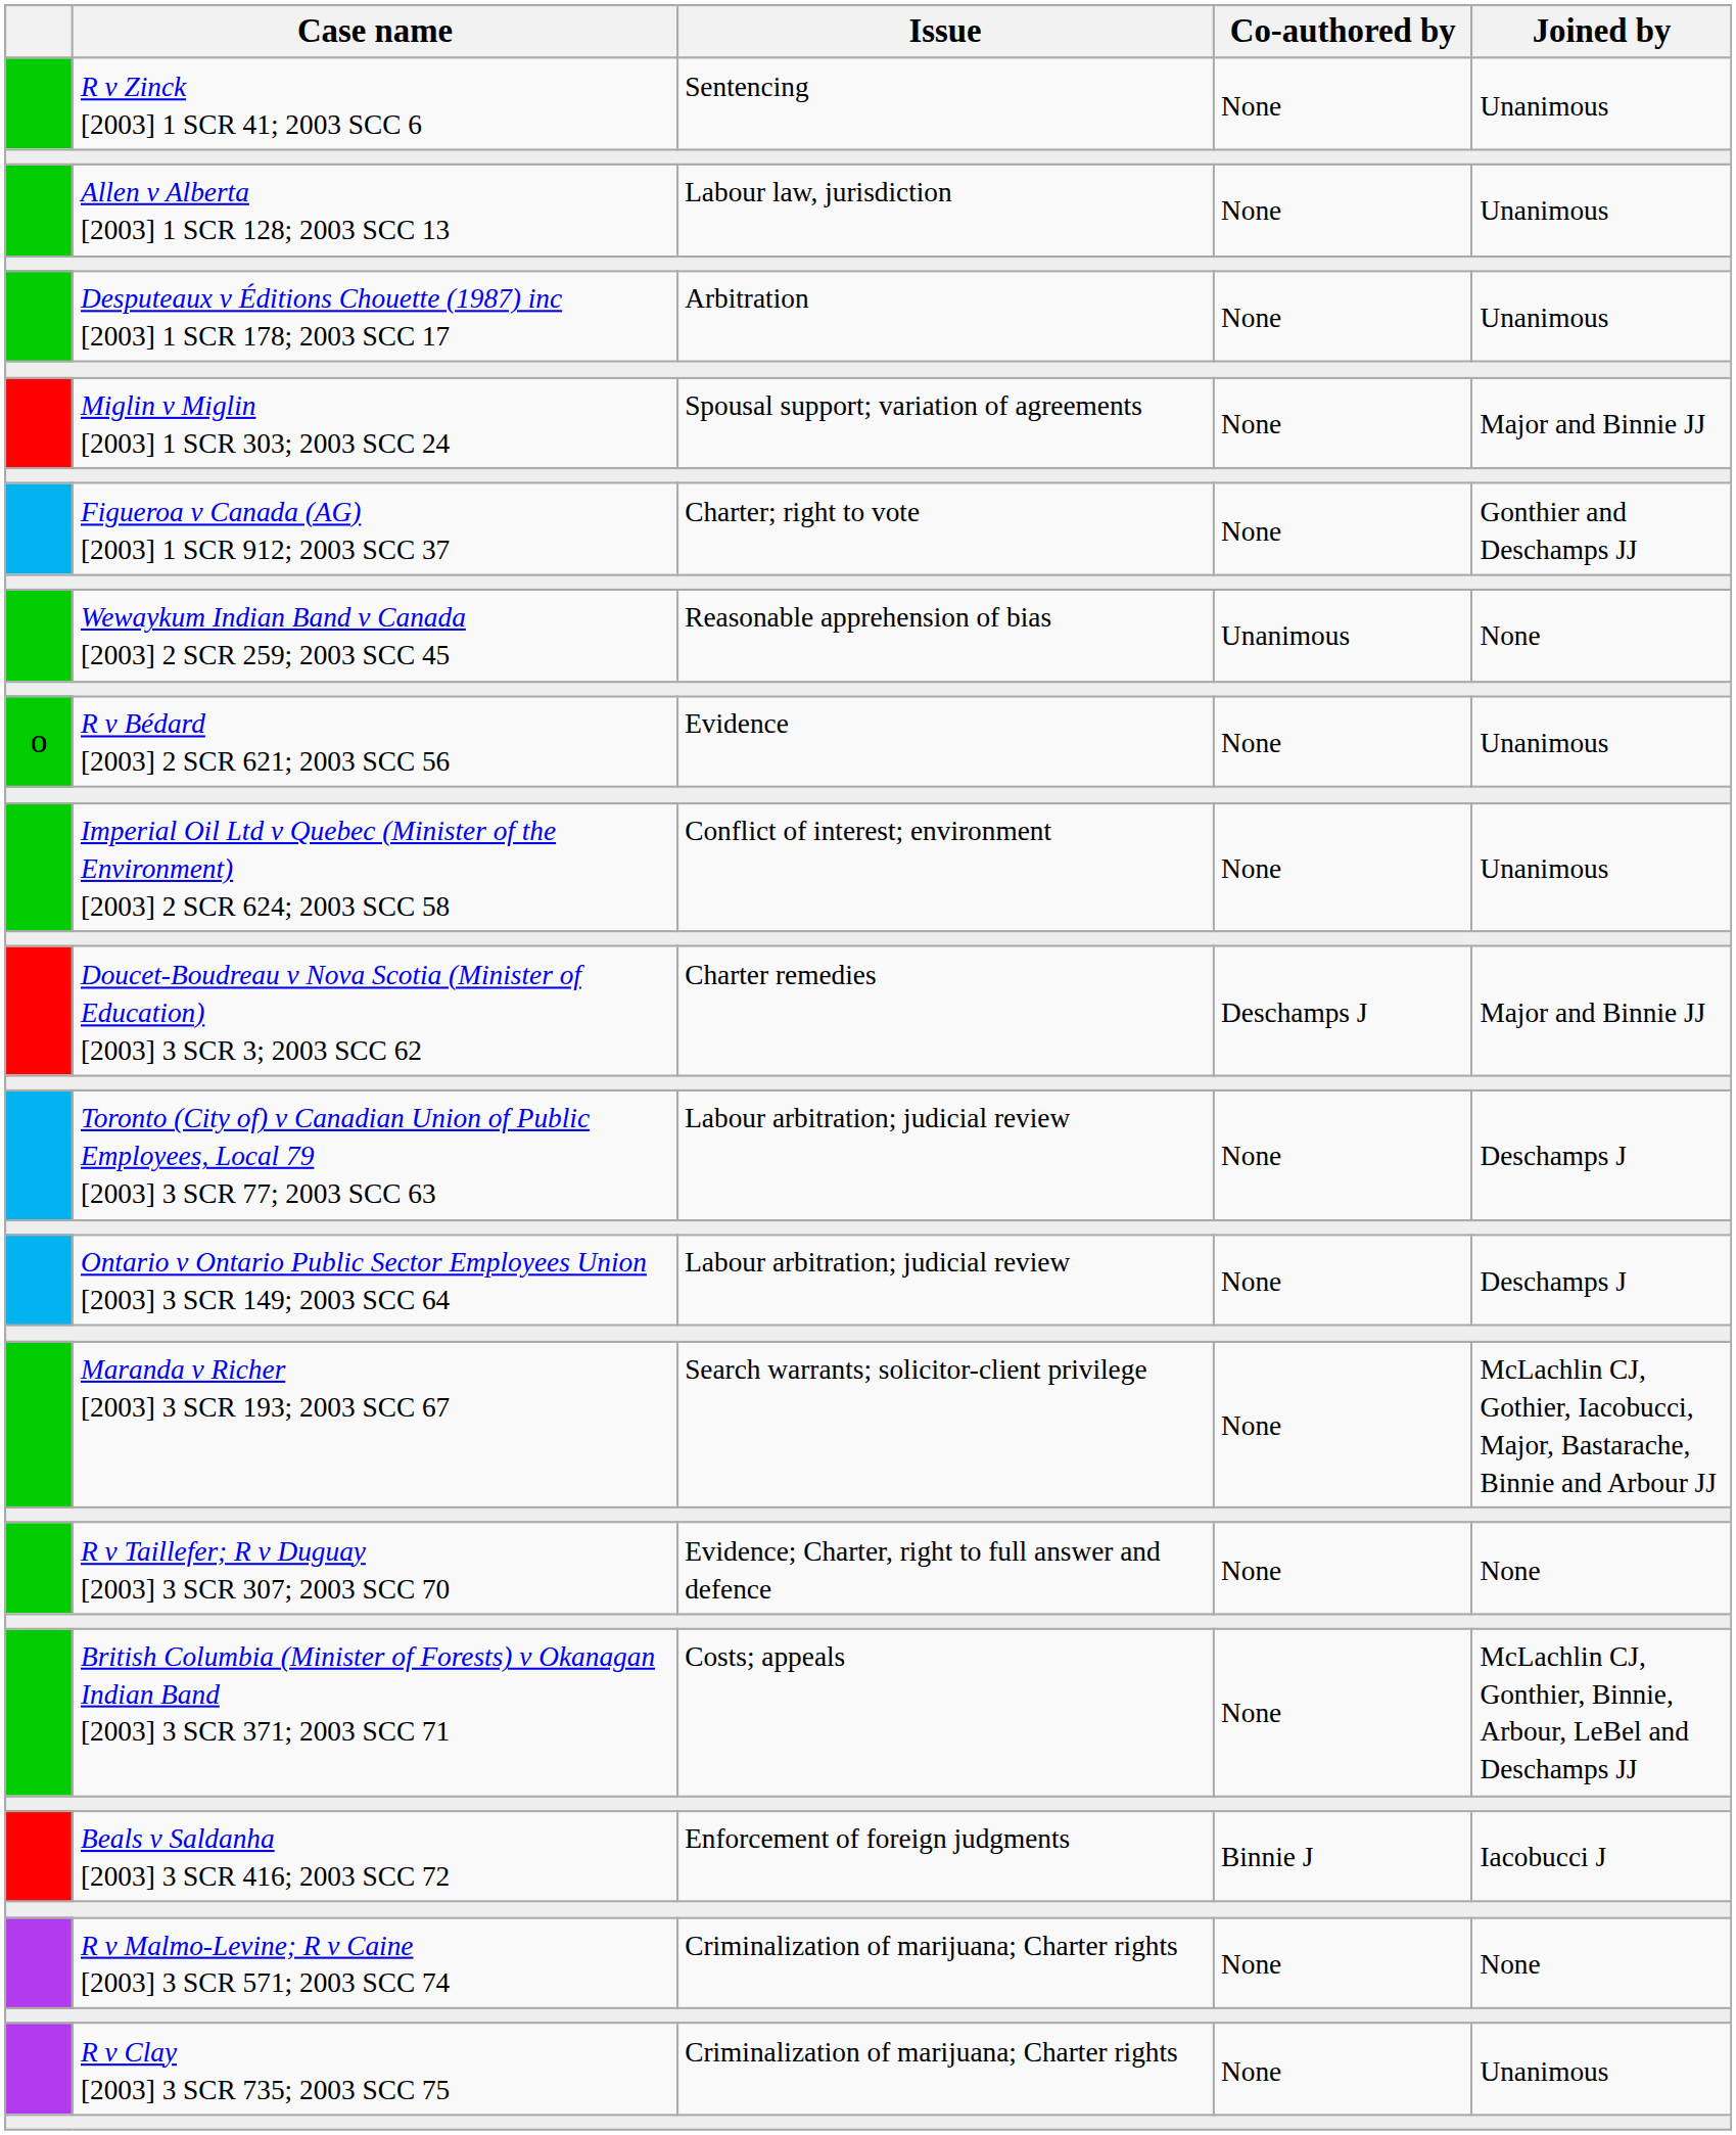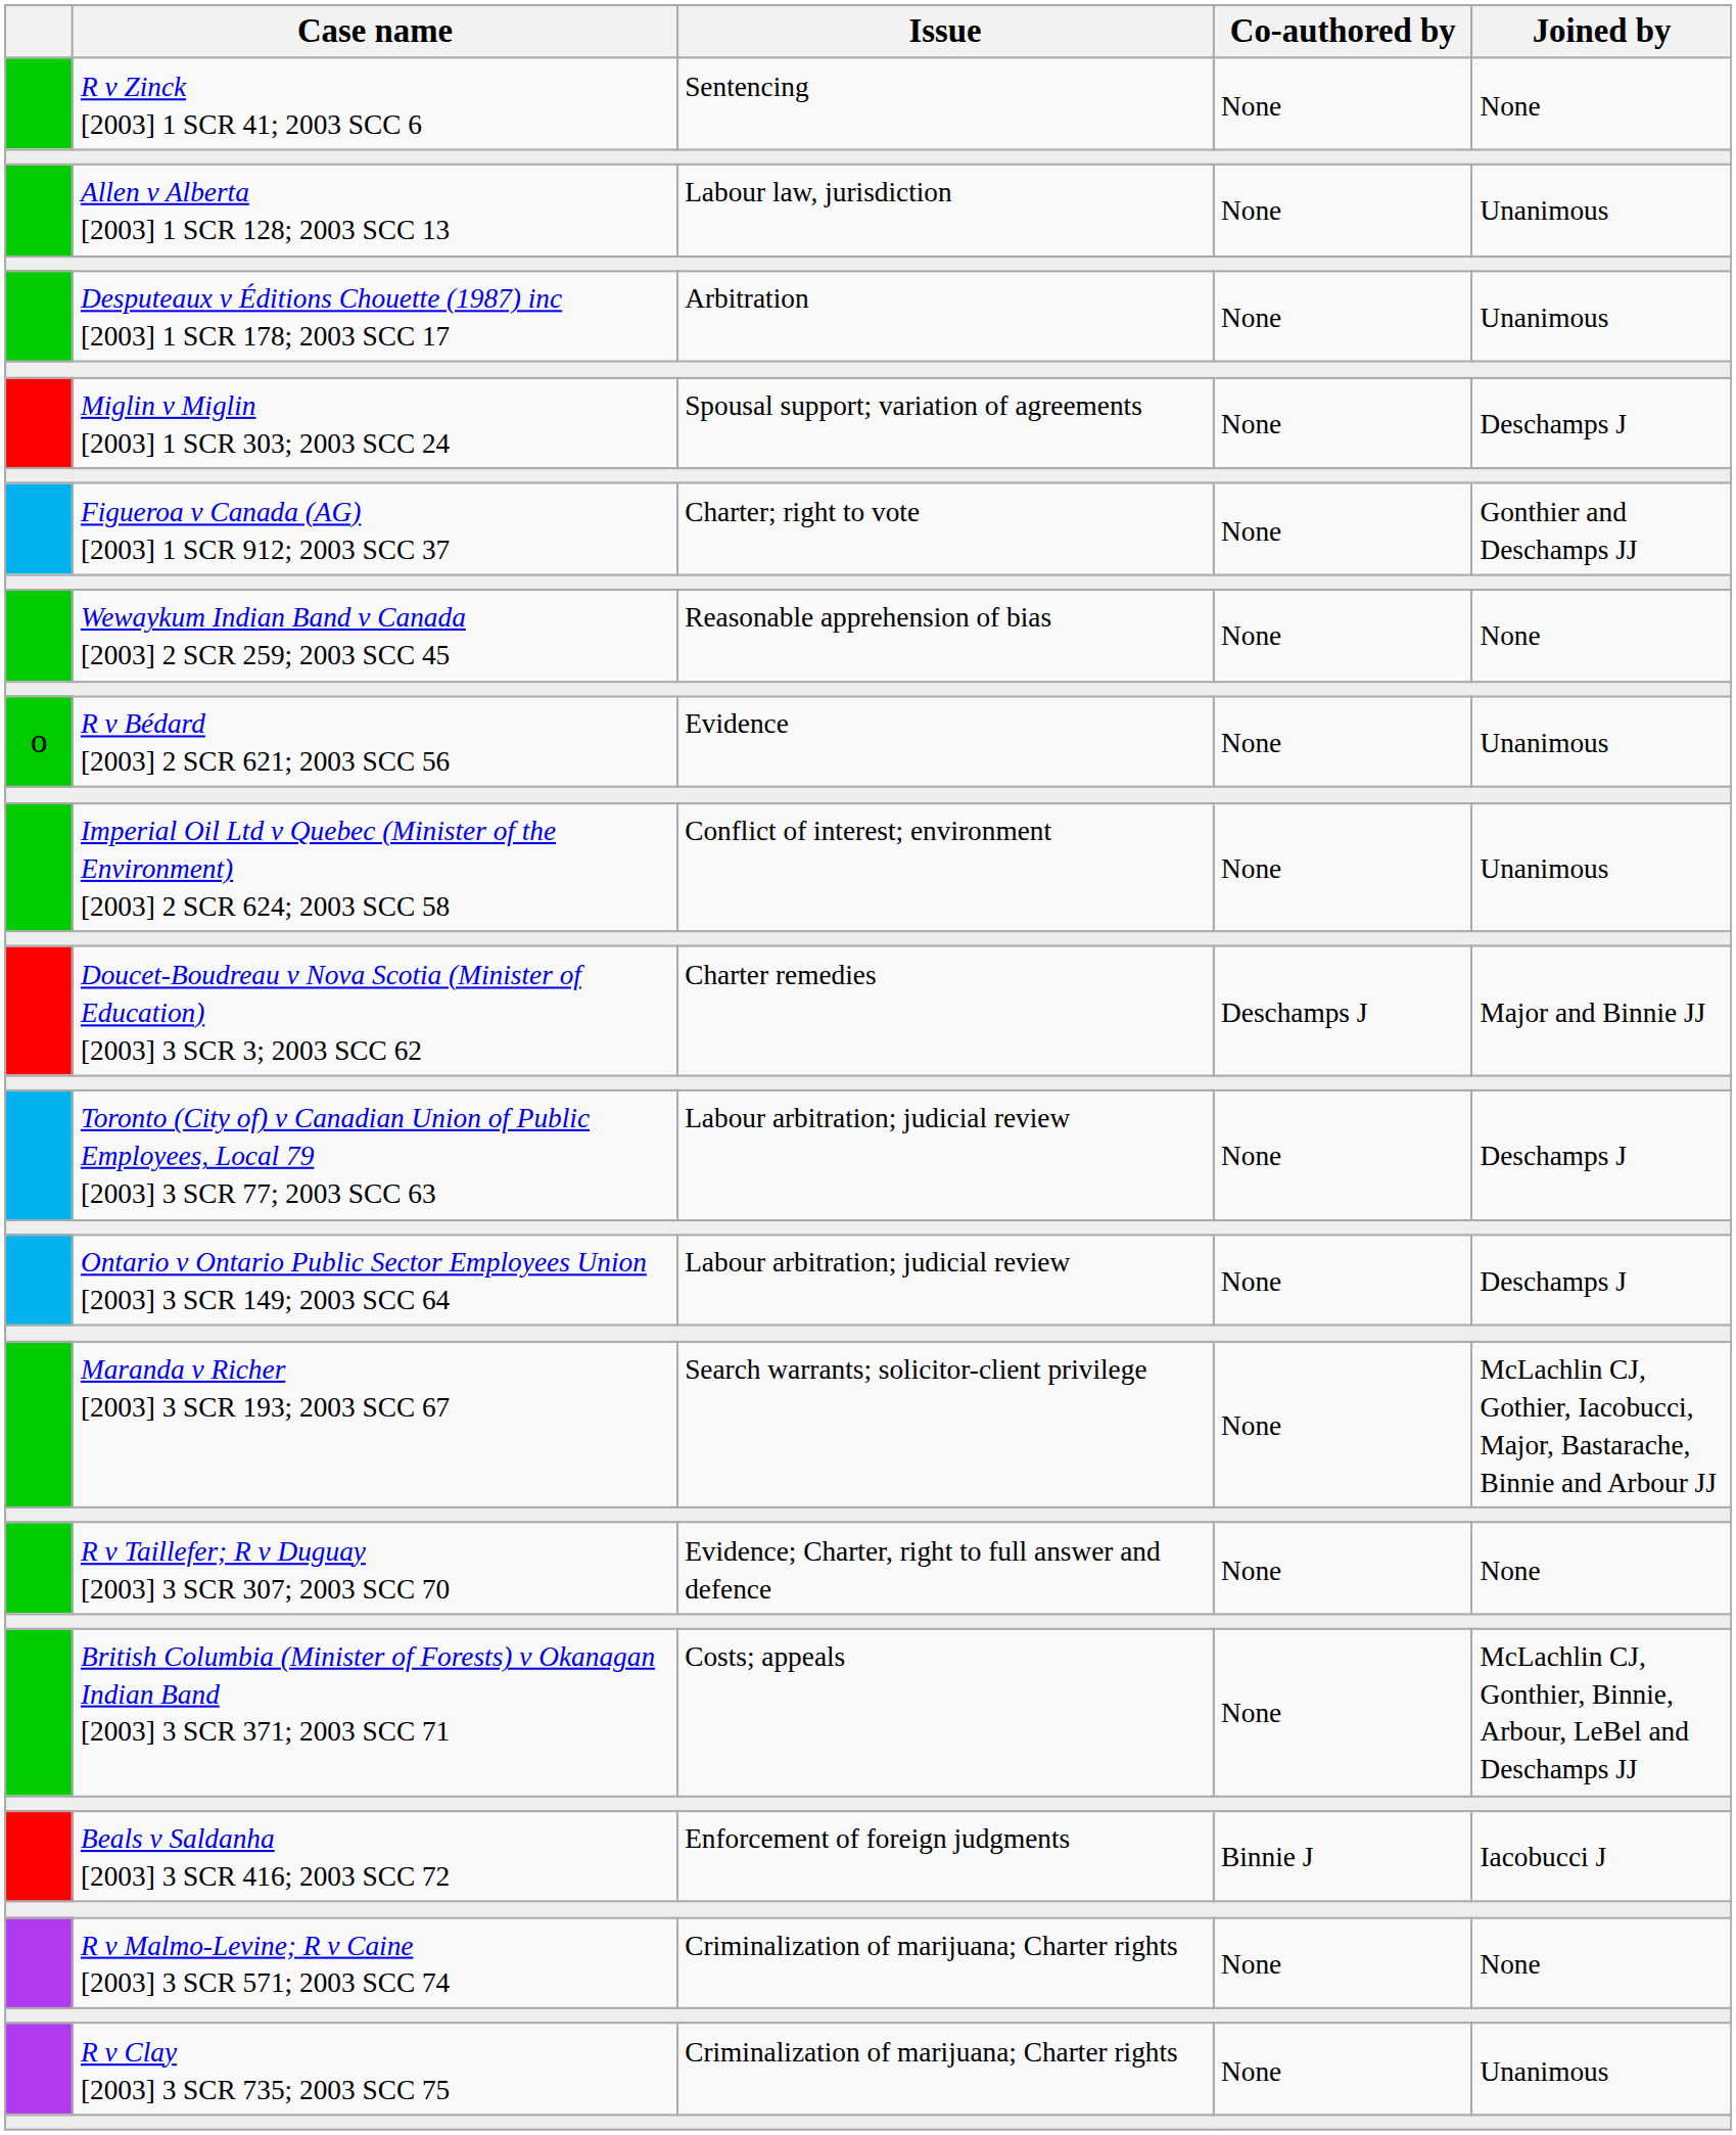 <table class="wikitable" width=825>
 <tr bgcolor="#CCCCCC">
 <th width=25px></th>
 <th width=35%>Case name</th>
 <th>Issue</th>
 <th width=15%>Co-authored by</th>
 <th width=15%>Joined by</th>
 </tr>
 <tr>
 <td bgcolor="00cd00"></td>
 <td align=left valign=top><small><em><a href='#'>R v Zinck</a></em><br> [2003] 1 SCR 41; 2003 SCC 6 </small></td>
 <td valign=top><small>Sentencing</small></td>
 <td><small> None</small></td>
-<td><small> Unanimous</small></td>
+<td><small> None</small></td>
 </tr>
 <tr>
 <td bgcolor=#EEEEEE colspan=5 valign=top><small></small></td>
 </tr>
 <tr>
 <td bgcolor="00cd00"></td>
 <td align=left valign=top><small><em><a href='#'>Allen v Alberta</a></em><br> [2003] 1 SCR 128; 2003 SCC 13 </small></td>
 <td valign=top><small>Labour law, jurisdiction</small></td>
 <td><small> None</small></td>
 <td><small> Unanimous</small></td>
 </tr>
 <tr>
 <td bgcolor=#EEEEEE colspan=5 valign=top><small></small></td>
 </tr>
 <tr>
 <td bgcolor="00cd00"></td>
 <td align=left valign=top><small><em><a href='#'>Desputeaux v Éditions Chouette (1987) inc</a></em><br> [2003] 1 SCR 178; 2003 SCC 17 </small></td>
 <td valign=top><small>Arbitration</small></td>
 <td><small> None</small></td>
 <td><small> Unanimous</small></td>
 </tr>
 <tr>
 <td bgcolor=#EEEEEE colspan=5 valign=top><small></small></td>
 </tr>
 <tr>
 <td bgcolor="red"></td>
 <td align=left valign=top><small><em><a href='#'>Miglin v Miglin</a></em><br> [2003] 1 SCR 303; 2003 SCC 24 </small></td>
 <td valign=top><small>Spousal support; variation of agreements</small></td>
 <td><small> None</small></td>
-<td><small> Major and Binnie JJ</small></td>
+<td><small> Deschamps J</small></td>
 </tr>
 <tr>
 <td bgcolor=#EEEEEE colspan=5 valign=top><small></small></td>
 </tr>
 <tr>
 <td bgcolor="00B2EE"></td>
 <td align=left valign=top><small><em><a href='#'>Figueroa v Canada (AG)</a></em><br> [2003] 1 SCR 912; 2003 SCC 37 </small></td>
 <td valign=top><small>Charter; right to vote</small></td>
 <td><small> None</small></td>
 <td><small> Gonthier and Deschamps JJ</small></td>
 </tr>
 <tr>
 <td bgcolor=#EEEEEE colspan=5 valign=top><small></small></td>
 </tr>
 <tr>
 <td bgcolor="00cd00"></td>
 <td align=left valign=top><small><em><a href='#'>Wewaykum Indian Band v Canada</a></em><br> [2003] 2 SCR 259; 2003 SCC 45 </small></td>
 <td valign=top><small>Reasonable apprehension of bias</small></td>
-<td><small> Unanimous</small></td>
+<td><small> None</small></td>
 <td><small> None</small></td>
 </tr>
 <tr>
 <td bgcolor=#EEEEEE colspan=5 valign=top><small></small></td>
 </tr>
 <tr>
 <td align=center bgcolor="00cd00">o</td>
 <td align=left valign=top><small><em><a href='#'>R v Bédard</a></em><br> [2003] 2 SCR 621; 2003 SCC 56 </small></td>
 <td valign=top><small>Evidence</small></td>
 <td><small> None</small></td>
 <td><small> Unanimous</small></td>
 </tr>
 <tr>
 <td bgcolor=#EEEEEE colspan=5 valign=top><small></small></td>
 </tr>
 <tr>
 <td bgcolor="00cd00"></td>
 <td align=left valign=top><small><em><a href='#'>Imperial Oil Ltd v Quebec (Minister of the Environment)</a></em><br> [2003] 2 SCR 624; 2003 SCC 58 </small></td>
 <td valign=top><small>Conflict of interest; environment</small></td>
 <td><small> None</small></td>
 <td><small> Unanimous</small></td>
 </tr>
 <tr>
 <td bgcolor=#EEEEEE colspan=5 valign=top><small></small></td>
 </tr>
 <tr>
 <td bgcolor="red"></td>
 <td align=left valign=top><small><em><a href='#'>Doucet-Boudreau v Nova Scotia (Minister of Education)</a></em><br> [2003] 3 SCR 3; 2003 SCC 62 </small></td>
 <td valign=top><small>Charter remedies</small></td>
 <td><small> Deschamps J</small></td>
 <td><small> Major and Binnie JJ</small></td>
 </tr>
 <tr>
 <td bgcolor=#EEEEEE colspan=5 valign=top><small></small></td>
 </tr>
 <tr>
 <td bgcolor="00B2EE"></td>
 <td align=left valign=top><small><em><a href='#'>Toronto (City of) v Canadian Union of Public Employees, Local 79</a></em><br> [2003] 3 SCR 77; 2003 SCC 63 </small></td>
 <td valign=top><small>Labour arbitration; judicial review</small></td>
 <td><small> None</small></td>
 <td><small> Deschamps J</small></td>
 </tr>
 <tr>
 <td bgcolor=#EEEEEE colspan=5 valign=top><small></small></td>
 </tr>
 <tr>
 <td bgcolor="00B2EE"></td>
 <td align=left valign=top><small><em><a href='#'>Ontario v Ontario Public Sector Employees Union</a></em><br> [2003] 3 SCR 149; 2003 SCC 64 </small></td>
 <td valign=top><small>Labour arbitration; judicial review</small></td>
 <td><small> None</small></td>
 <td><small> Deschamps J</small></td>
 </tr>
 <tr>
 <td bgcolor=#EEEEEE colspan=5 valign=top><small></small></td>
 </tr>
 <tr>
 <td bgcolor="00cd00"></td>
 <td align=left valign=top><small><em><a href='#'>Maranda v Richer</a></em><br> [2003] 3 SCR 193; 2003 SCC 67 </small></td>
 <td valign=top><small>Search warrants; solicitor-client privilege</small></td>
 <td><small> None</small></td>
 <td><small> McLachlin CJ, Gothier, Iacobucci, Major, Bastarache, Binnie and Arbour JJ</small></td>
 </tr>
 <tr>
 <td bgcolor=#EEEEEE colspan=5 valign=top><small></small></td>
 </tr>
 <tr>
 <td bgcolor="00cd00"></td>
 <td align=left valign=top><small><em><a href='#'>R v Taillefer; R v Duguay</a></em><br> [2003] 3 SCR 307; 2003 SCC 70 </small></td>
 <td valign=top><small>Evidence; Charter, right to full answer and defence</small></td>
 <td><small> None</small></td>
 <td><small> None</small></td>
 </tr>
 <tr>
 <td bgcolor=#EEEEEE colspan=5 valign=top><small></small></td>
 </tr>
 <tr>
 <td bgcolor="00cd00"></td>
 <td align=left valign=top><small><em><a href='#'>British Columbia (Minister of Forests) v Okanagan Indian Band</a></em><br> [2003] 3 SCR 371; 2003 SCC 71 </small></td>
 <td valign=top><small>Costs; appeals</small></td>
 <td><small> None</small></td>
 <td><small> McLachlin CJ, Gonthier, Binnie, Arbour, LeBel and Deschamps JJ</small></td>
 </tr>
 <tr>
 <td bgcolor=#EEEEEE colspan=5 valign=top><small></small></td>
 </tr>
 <tr>
 <td bgcolor="red"></td>
 <td align=left valign=top><small><em><a href='#'>Beals v Saldanha</a></em><br> [2003] 3 SCR 416; 2003 SCC 72 </small></td>
 <td valign=top><small>Enforcement of foreign judgments</small></td>
 <td><small> Binnie J</small></td>
 <td><small> Iacobucci J</small></td>
 </tr>
 <tr>
 <td bgcolor=#EEEEEE colspan=5 valign=top><small></small></td>
 </tr>
 <tr>
 <td bgcolor="B23AEE"></td>
 <td align=left valign=top><small><em><a href='#'>R v Malmo-Levine; R v Caine</a></em><br> [2003] 3 SCR 571; 2003 SCC 74 </small></td>
 <td valign=top><small>Criminalization of marijuana; Charter rights</small></td>
 <td><small> None</small></td>
 <td><small> None</small></td>
 </tr>
 <tr>
 <td bgcolor=#EEEEEE colspan=5 valign=top><small></small></td>
 </tr>
 <tr>
 <td bgcolor="B23AEE"></td>
 <td align=left valign=top><small><em><a href='#'>R v Clay</a></em><br> [2003] 3 SCR 735; 2003 SCC 75 </small></td>
 <td valign=top><small>Criminalization of marijuana; Charter rights</small></td>
 <td><small> None</small></td>
 <td><small> Unanimous</small></td>
 </tr>
 <tr>
 <td bgcolor=#EEEEEE colspan=5 valign=top><small></small></td>
 </tr>
 </table>
